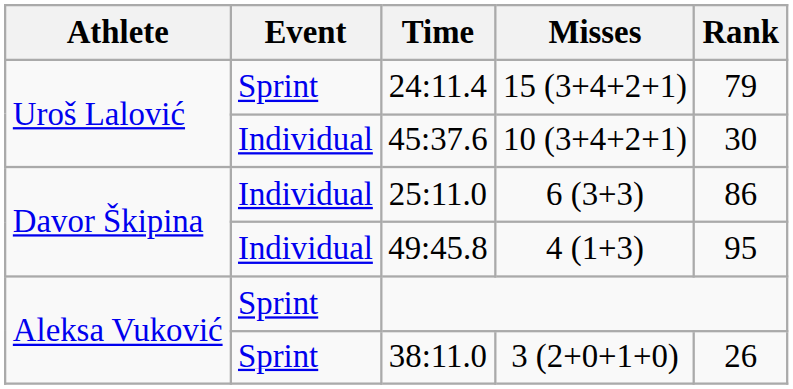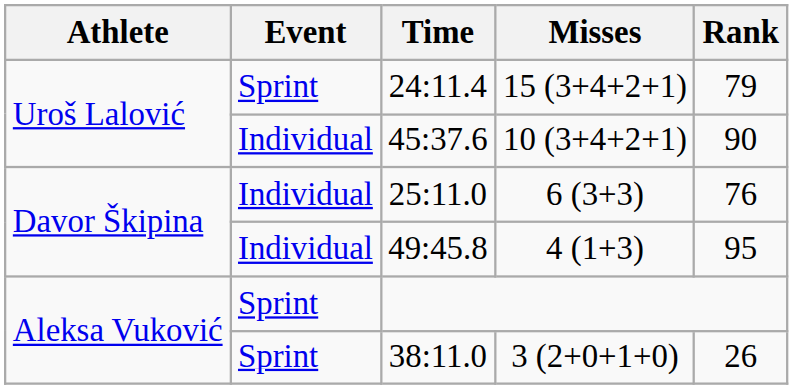 <table class="wikitable" style="font-size:90%">
 <tr>
 <th>Athlete</th>
 <th>Event</th>
 <th>Time</th>
 <th>Misses</th>
 <th>Rank</th>
 </tr>
 <tr align=center>
 <td align=left rowspan=2><a href='#'>Uroš Lalović</a></td>
 <td align=left><a href='#'>Sprint</a></td>
 <td>24:11.4</td>
 <td>15 (3+4+2+1)</td>
 <td>79</td>
 </tr>
 <tr align=center>
 <td align=left><a href='#'>Individual</a></td>
 <td>45:37.6</td>
 <td>10 (3+4+2+1)</td>
-<td>30</td>
+<td>90</td>
 </tr>
 <tr align=center>
 <td align=left rowspan=2><a href='#'>Davor Škipina</a></td>
 <td align=left><a href='#'>Individual</a></td>
 <td>25:11.0</td>
 <td>6 (3+3)</td>
-<td>86</td>
+<td>76</td>
 </tr>
 <tr align=center>
 <td align=left><a href='#'>Individual</a></td>
 <td>49:45.8</td>
 <td>4 (1+3)</td>
 <td>95</td>
 </tr>
 <tr align=center>
 <td align=left rowspan=2><a href='#'>Aleksa Vuković</a></td>
 <td align=left><a href='#'>Sprint</a></td>
 <td colspan=3></td>
 </tr>
 <tr align=center>
 <td align=left><a href='#'>Sprint</a></td>
 <td>38:11.0</td>
 <td>3 (2+0+1+0)</td>
 <td>26</td>
 </tr>
 </table>
